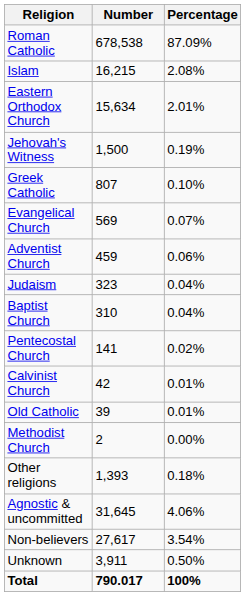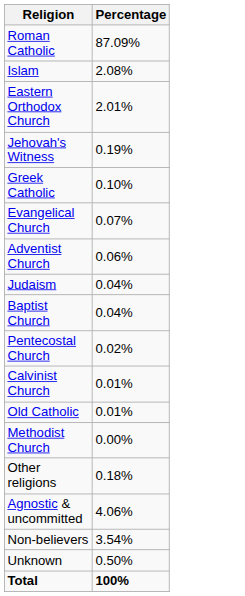 <table class="wikitable">
 <tr>
 <th style="width:100px;">Religion</th>
-<th style="width:80px;">Number</th>
 <th style="width:80px;">Percentage</th>
 </tr>
 <tr>
 <td><a href='#'>Roman Catholic</a></td>
-<td>678,538</td>
 <td>87.09%</td>
 </tr>
 <tr>
 <td><a href='#'>Islam</a></td>
-<td>16,215</td>
 <td>2.08%</td>
 </tr>
 <tr>
 <td><a href='#'>Eastern Orthodox Church</a></td>
-<td>15,634</td>
 <td>2.01%</td>
 </tr>
 <tr>
 <td><a href='#'>Jehovah's Witness</a></td>
-<td>1,500</td>
 <td>0.19%</td>
 </tr>
 <tr>
 <td><a href='#'>Greek Catholic</a></td>
-<td>807</td>
 <td>0.10%</td>
 </tr>
 <tr>
 <td><a href='#'>Evangelical Church</a></td>
-<td>569</td>
 <td>0.07%</td>
 </tr>
 <tr>
 <td><a href='#'>Adventist Church</a></td>
-<td>459</td>
 <td>0.06%</td>
 </tr>
 <tr>
 <td><a href='#'>Judaism</a></td>
-<td>323</td>
 <td>0.04%</td>
 </tr>
 <tr>
 <td><a href='#'>Baptist Church</a></td>
-<td>310</td>
 <td>0.04%</td>
 </tr>
 <tr>
 <td><a href='#'>Pentecostal Church</a></td>
-<td>141</td>
 <td>0.02%</td>
 </tr>
 <tr>
 <td><a href='#'>Calvinist Church</a></td>
-<td>42</td>
 <td>0.01%</td>
 </tr>
 <tr>
 <td><a href='#'>Old Catholic</a></td>
-<td>39</td>
 <td>0.01%</td>
 </tr>
 <tr>
 <td><a href='#'>Methodist Church</a></td>
-<td>2</td>
 <td>0.00%</td>
 </tr>
 <tr>
 <td>Other religions</td>
-<td>1,393</td>
 <td>0.18%</td>
 </tr>
 <tr>
 <td><a href='#'>Agnostic</a> & uncommitted</td>
-<td>31,645</td>
 <td>4.06%</td>
 </tr>
 <tr>
 <td>Non-believers</td>
-<td>27,617</td>
 <td>3.54%</td>
 </tr>
 <tr>
 <td>Unknown</td>
-<td>3,911</td>
 <td>0.50%</td>
 </tr>
 <tr>
 <td><strong>Total</strong></td>
-<td><strong>790.017</strong></td>
 <td><strong>100%</strong></td>
 </tr>
 </table>
